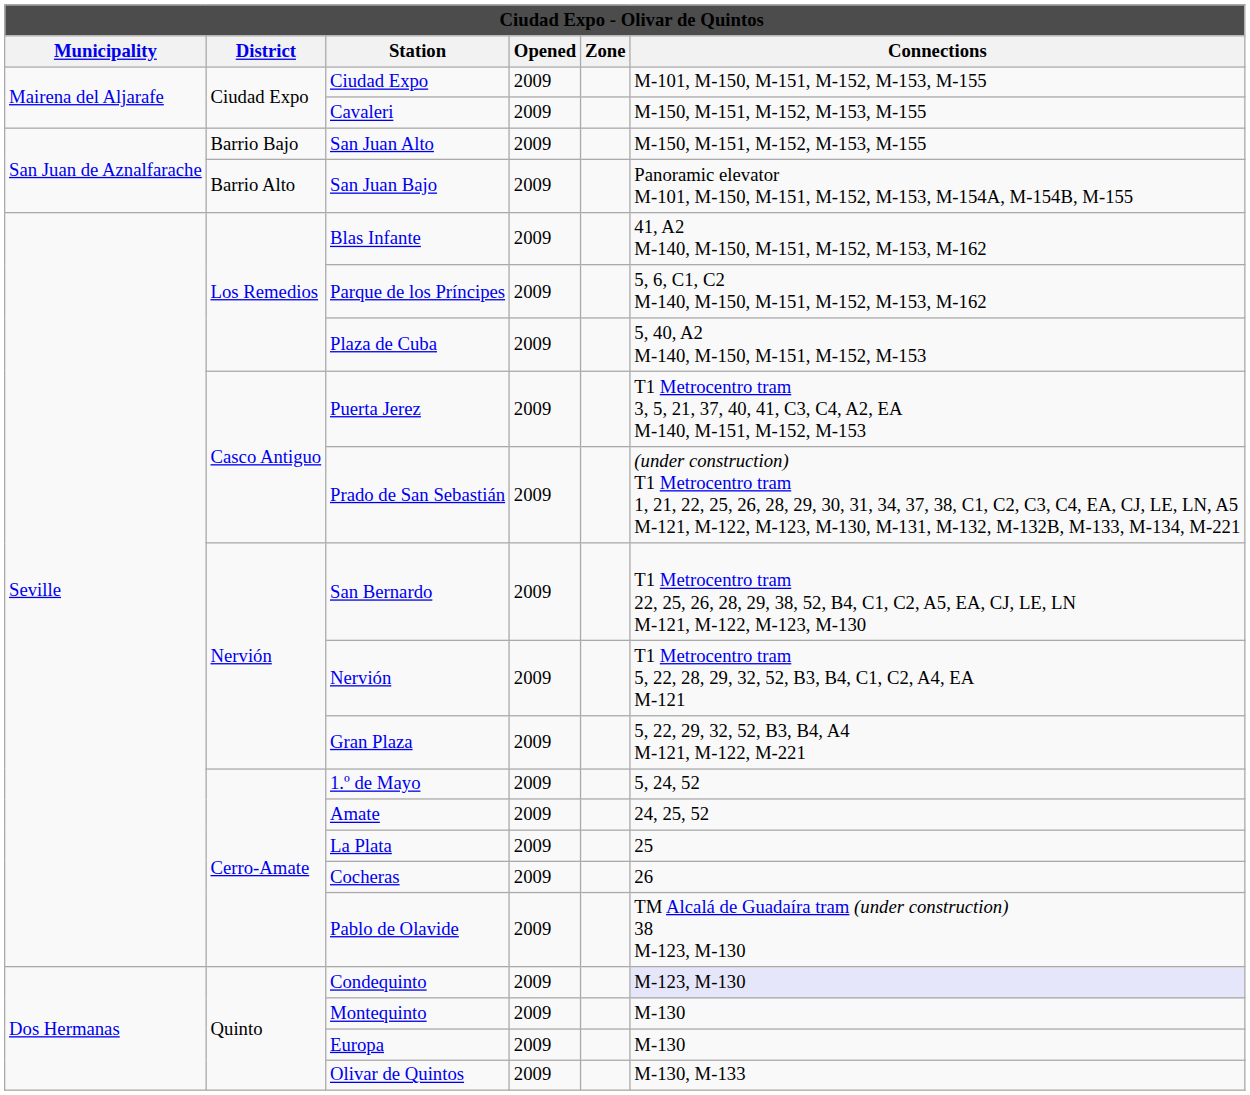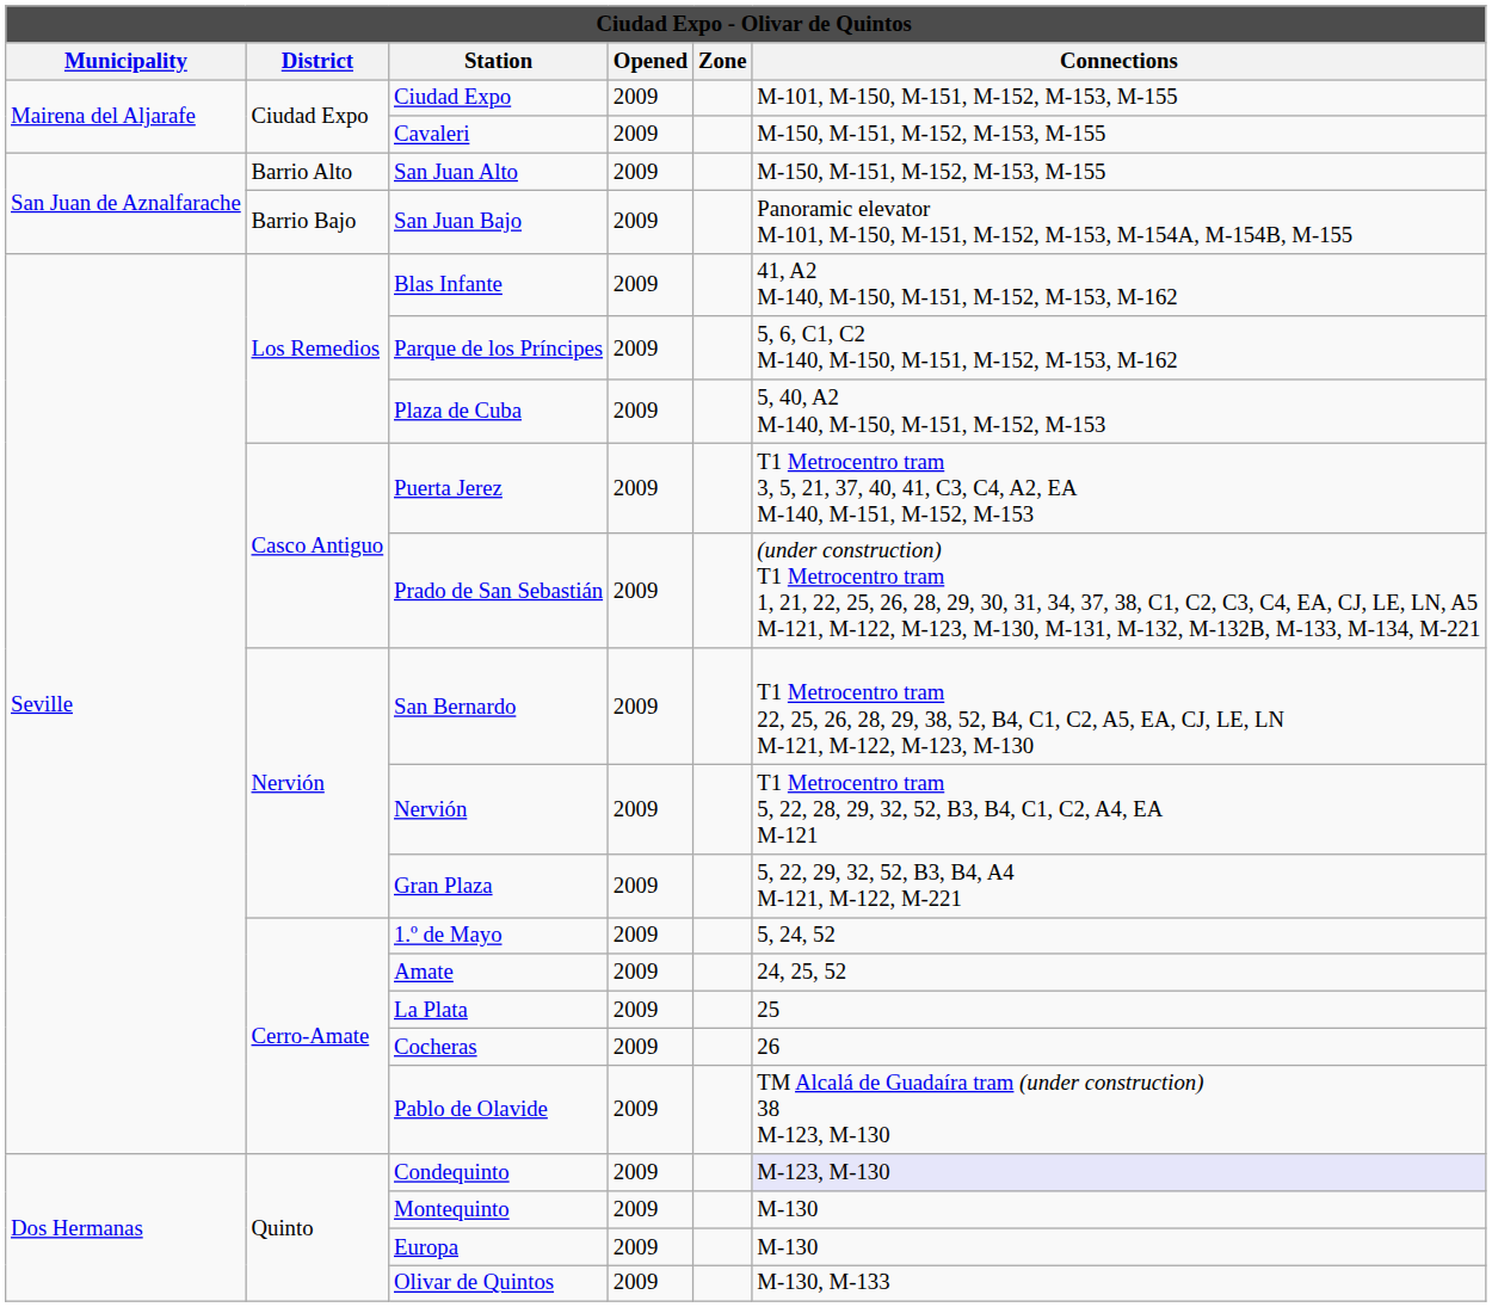 <table class=wikitable style="font-size: 90%; text-align:left">
 <tr>
 <td colspan="6" style="background-color:#4c4c4c;text-align:center;font-weight:bold"><span>    Ciudad Expo - Olivar de Quintos</span></td>
 </tr>
 <tr>
 <th><a href='#'>Municipality</a></th>
 <th><a href='#'>District</a></th>
 <th>Station</th>
 <th>Opened</th>
 <th>Zone</th>
 <th>Connections</th>
 </tr>
 <tr>
 <td rowspan=2><a href='#'>Mairena del Aljarafe</a></td>
 <td rowspan=2>Ciudad Expo</td>
 <td> <a href='#'>Ciudad Expo</a></td>
 <td>2009</td>
 <td></td>
 <td> M-101, M-150, M-151, M-152, M-153, M-155</td>
 </tr>
 <tr>
 <td> <a href='#'>Cavaleri</a></td>
 <td>2009</td>
 <td></td>
 <td> M-150, M-151, M-152, M-153, M-155</td>
 </tr>
 <tr>
 <td rowspan=2><a href='#'>San Juan de Aznalfarache</a></td>
-<td>Barrio Bajo</td>
+<td>Barrio Alto</td>
 <td> <a href='#'>San Juan Alto</a></td>
 <td>2009</td>
 <td></td>
 <td> M-150, M-151, M-152, M-153, M-155</td>
 </tr>
 <tr>
-<td>Barrio Alto</td>
+<td>Barrio Bajo</td>
 <td> <a href='#'>San Juan Bajo</a></td>
 <td>2009</td>
 <td></td>
 <td> Panoramic elevator <br> M-101, M-150, M-151, M-152, M-153, M-154A, M-154B, M-155</td>
 </tr>
 <tr>
 <td rowspan=13><a href='#'>Seville</a></td>
 <td rowspan=3><a href='#'>Los Remedios</a></td>
 <td> <a href='#'>Blas Infante</a></td>
 <td>2009</td>
 <td><br></td>
 <td> 41, A2<br>  M-140, M-150, M-151, M-152, M-153, M-162</td>
 </tr>
 <tr>
 <td> <a href='#'>Parque de los Príncipes</a></td>
 <td>2009</td>
 <td></td>
 <td> 5, 6, C1, C2<br>  M-140, M-150, M-151, M-152, M-153, M-162</td>
 </tr>
 <tr>
 <td> <a href='#'>Plaza de Cuba</a></td>
 <td>2009</td>
 <td></td>
 <td> 5, 40, A2<br>  M-140, M-150, M-151, M-152, M-153</td>
 </tr>
 <tr>
 <td rowspan=2><a href='#'>Casco Antiguo</a></td>
 <td> <a href='#'>Puerta Jerez</a></td>
 <td>2009</td>
 <td></td>
 <td><span>T1</span> <a href='#'>Metrocentro tram</a><br> 3, 5, 21, 37, 40, 41, C3, C4, A2, EA<br> M-140, M-151, M-152, M-153</td>
 </tr>
 <tr>
 <td> <a href='#'>Prado de San Sebastián</a></td>
 <td>2009</td>
 <td></td>
 <td>   <em>(under construction)</em><br> <span>T1</span> <a href='#'>Metrocentro tram</a><br> 1, 21, 22, 25, 26, 28, 29, 30, 31, 34, 37, 38, C1, C2, C3, C4, EA, CJ, LE, LN, A5<br> M-121, M-122, M-123, M-130, M-131, M-132, M-132B, M-133, M-134, M-221</td>
 </tr>
 <tr>
 <td rowspan=3><a href='#'>Nervión</a></td>
 <td> <a href='#'>San Bernardo</a></td>
 <td>2009</td>
 <td></td>
 <td>   <br> <span>T1</span> <a href='#'>Metrocentro tram</a><br> 22, 25, 26, 28, 29, 38, 52, B4, C1, C2, A5, EA, CJ, LE, LN<br> M-121, M-122, M-123, M-130</td>
 </tr>
 <tr>
 <td> <a href='#'>Nervión</a></td>
 <td>2009</td>
 <td></td>
 <td><span>T1</span> <a href='#'>Metrocentro tram</a><br> 5, 22, 28, 29, 32, 52, B3, B4, C1, C2, A4, EA<br> M-121</td>
 </tr>
 <tr>
 <td> <a href='#'>Gran Plaza</a></td>
 <td>2009</td>
 <td></td>
 <td> 5, 22, 29, 32, 52, B3, B4, A4<br> M-121, M-122, M-221</td>
 </tr>
 <tr>
 <td rowspan=5><a href='#'>Cerro-Amate</a></td>
 <td> <a href='#'>1.º de Mayo</a></td>
 <td>2009</td>
 <td></td>
 <td> 5, 24, 52</td>
 </tr>
 <tr>
 <td> <a href='#'>Amate</a></td>
 <td>2009</td>
 <td></td>
 <td> 24, 25, 52</td>
 </tr>
 <tr>
 <td> <a href='#'>La Plata</a></td>
 <td>2009</td>
 <td></td>
 <td> 25</td>
 </tr>
 <tr>
 <td> <a href='#'>Cocheras</a></td>
 <td>2009</td>
 <td></td>
 <td> 26</td>
 </tr>
 <tr>
 <td> <a href='#'>Pablo de Olavide</a></td>
 <td>2009</td>
 <td><br></td>
 <td> <span>TM</span> <a href='#'>Alcalá de Guadaíra tram</a> <em>(under construction)</em><br>  38<br> M-123, M-130</td>
 </tr>
 <tr>
 <td rowspan=4><a href='#'>Dos Hermanas</a></td>
 <td rowspan=4>Quinto</td>
 <td> <a href='#'>Condequinto</a></td>
 <td>2009</td>
 <td></td>
 <td style="background: lavender;"> M-123, M-130</td>
 </tr>
 <tr>
 <td> <a href='#'>Montequinto</a></td>
 <td>2009</td>
 <td></td>
 <td> M-130</td>
 </tr>
 <tr>
 <td> <a href='#'>Europa</a></td>
 <td>2009</td>
 <td></td>
 <td> M-130</td>
 </tr>
 <tr>
 <td> <a href='#'>Olivar de Quintos</a></td>
 <td>2009</td>
 <td></td>
 <td> M-130, M-133</td>
 </tr>
 </table>
